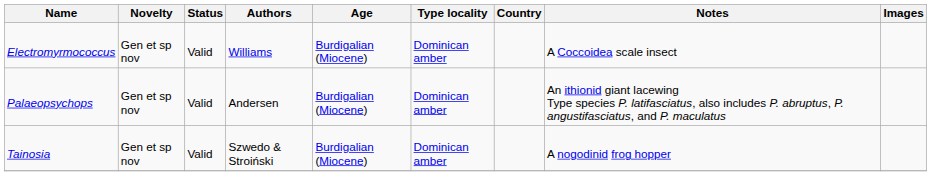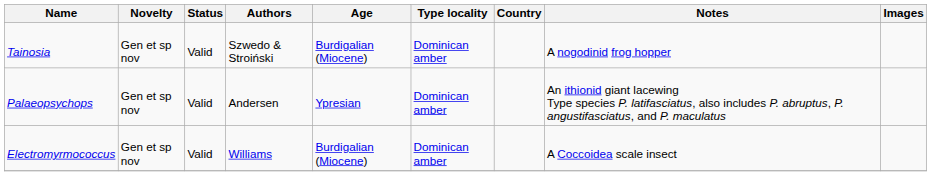 <table class="wikitable sortable" align="center" width="100%">
 <tr>
 <th>Name</th>
 <th>Novelty</th>
 <th>Status</th>
 <th>Authors</th>
 <th>Age</th>
 <th>Type locality</th>
 <th>Country</th>
 <th>Notes</th>
 <th>Images</th>
 </tr>
 <tr>
+<td><br><em><a href='#'>Tainosia</a></em></td>
+<td><br>Gen et sp nov</td>
+<td><br>Valid</td>
+<td><br>Szwedo & Stroiński</td>
+<td><br><a href='#'>Burdigalian</a> (<a href='#'>Miocene</a>)</td>
+<td><br><a href='#'>Dominican amber</a></td>
+<td><br></td>
+<td><br>A <a href='#'>nogodinid</a> <a href='#'>frog hopper</a></td>
+<td></td>
+</tr>
+<tr>
+<td><br><em><a href='#'>Palaeopsychops</a></em></td>
+<td><br>Gen et sp nov</td>
+<td><br>Valid</td>
+<td><br>Andersen</td>
+<td><br><a href='#'>Ypresian</a></td>
+<td><br><a href='#'>Dominican amber</a></td>
+<td><br></td>
+<td><br>An <a href='#'>ithionid</a> giant lacewing<br> Type species <em>P. latifasciatus</em>, also includes <em>P. abruptus</em>, <em>P. angustifasciatus</em>, and <em>P. maculatus</em></td>
+<td></td>
+</tr>
+<tr>
 <td><br><em><a href='#'>Electromyrmococcus</a></em></td>
 <td><br>Gen et sp nov</td>
 <td><br>Valid</td>
 <td><br><a href='#'>Williams</a></td>
 <td><br><a href='#'>Burdigalian</a> (<a href='#'>Miocene</a>)</td>
 <td><br><a href='#'>Dominican amber</a></td>
 <td><br></td>
 <td><br>A <a href='#'>Coccoidea</a> scale insect</td>
 <td><br></td>
 </tr>
 <tr>
-<td><br><em><a href='#'>Palaeopsychops</a></em></td>
-<td><br>Gen et sp nov</td>
-<td><br>Valid</td>
-<td><br>Andersen</td>
-<td><br><a href='#'>Burdigalian</a> (<a href='#'>Miocene</a>)</td>
-<td><br><a href='#'>Dominican amber</a></td>
-<td><br></td>
-<td><br>An <a href='#'>ithionid</a> giant lacewing<br> Type species <em>P. latifasciatus</em>, also includes <em>P. abruptus</em>, <em>P. angustifasciatus</em>, and <em>P. maculatus</em></td>
-<td></td>
-</tr>
-<tr>
-<td><br><em><a href='#'>Tainosia</a></em></td>
-<td><br>Gen et sp nov</td>
-<td><br>Valid</td>
-<td><br>Szwedo & Stroiński</td>
-<td><br><a href='#'>Burdigalian</a> (<a href='#'>Miocene</a>)</td>
-<td><br><a href='#'>Dominican amber</a></td>
-<td><br></td>
-<td><br>A <a href='#'>nogodinid</a> <a href='#'>frog hopper</a></td>
-<td></td>
-</tr>
-<tr>
 </tr>
 </table>
